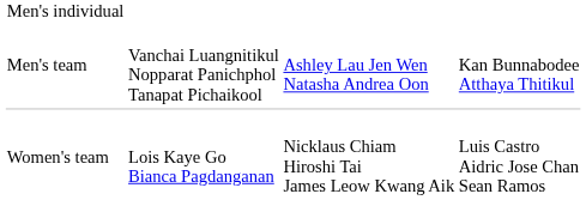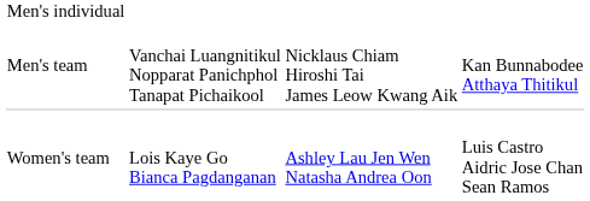 <table>
 <tr>
 <td>Men's individual</td>
 <td nowrap=true></td>
 <td></td>
 <td nowrap=true></td>
 </tr>
 <tr>
 <td>Men's team</td>
 <td><br>Vanchai Luangnitikul<br>Nopparat Panichphol<br>Tanapat Pichaikool</td>
-<td><br><a href='#'>Ashley Lau Jen Wen</a><br><a href='#'>Natasha Andrea Oon</a></td>
+<td nowrap=true><br>Nicklaus Chiam<br>Hiroshi Tai<br>James Leow Kwang Aik</td>
 <td><br>Kan Bunnabodee<br><a href='#'>Atthaya Thitikul</a></td>
 </tr>
 <tr style="background:#dddddd;">
 <td colspan=7></td>
 </tr>
 <tr>
 <td></td>
 <td></td>
 <td></td>
 <td></td>
 </tr>
 <tr>
 <td>Women's team</td>
 <td nowrap=true><br>Lois Kaye Go<br><a href='#'>Bianca Pagdanganan</a></td>
-<td nowrap=true><br>Nicklaus Chiam<br>Hiroshi Tai<br>James Leow Kwang Aik</td>
+<td><br><a href='#'>Ashley Lau Jen Wen</a><br><a href='#'>Natasha Andrea Oon</a></td>
 <td><br>Luis Castro<br>Aidric Jose Chan<br>Sean Ramos</td>
 </tr>
 </table>
